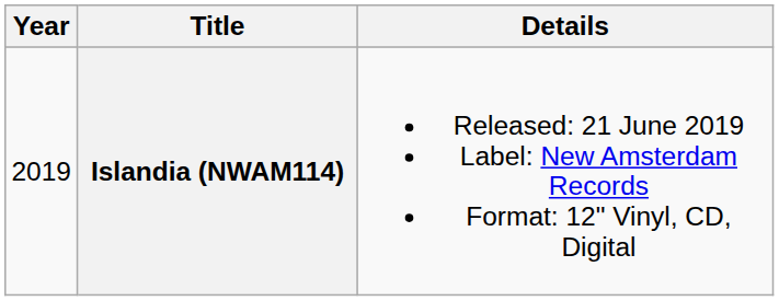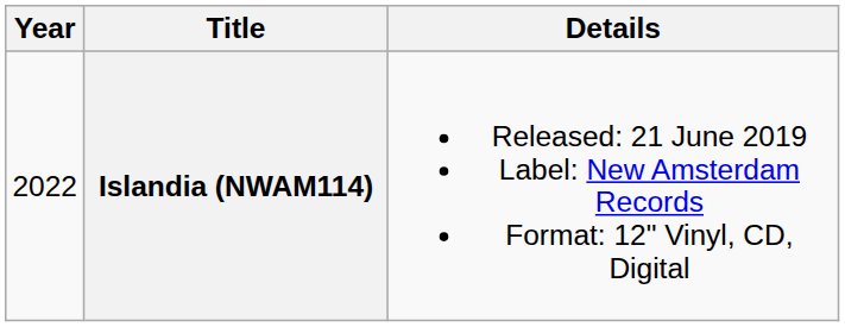 <table style="text-align:center;" class="wikitable plainrowheaders">
 <tr>
 <th>Year</th>
 <th scope="col" style="width:10em;">Title</th>
 <th scope="col" style="width:15em;">Details</th>
 </tr>
 <tr>
-<td>2019</td>
+<td>2022</td>
 <th scope="row">Islandia (NWAM114)</th>
 <td><br><ul><li>Released: 21 June 2019</li><li>Label: <a href='#'>New Amsterdam Records</a></li><li>Format: 12" Vinyl, CD, Digital</li></ul></td>
 </tr>
 </table>
